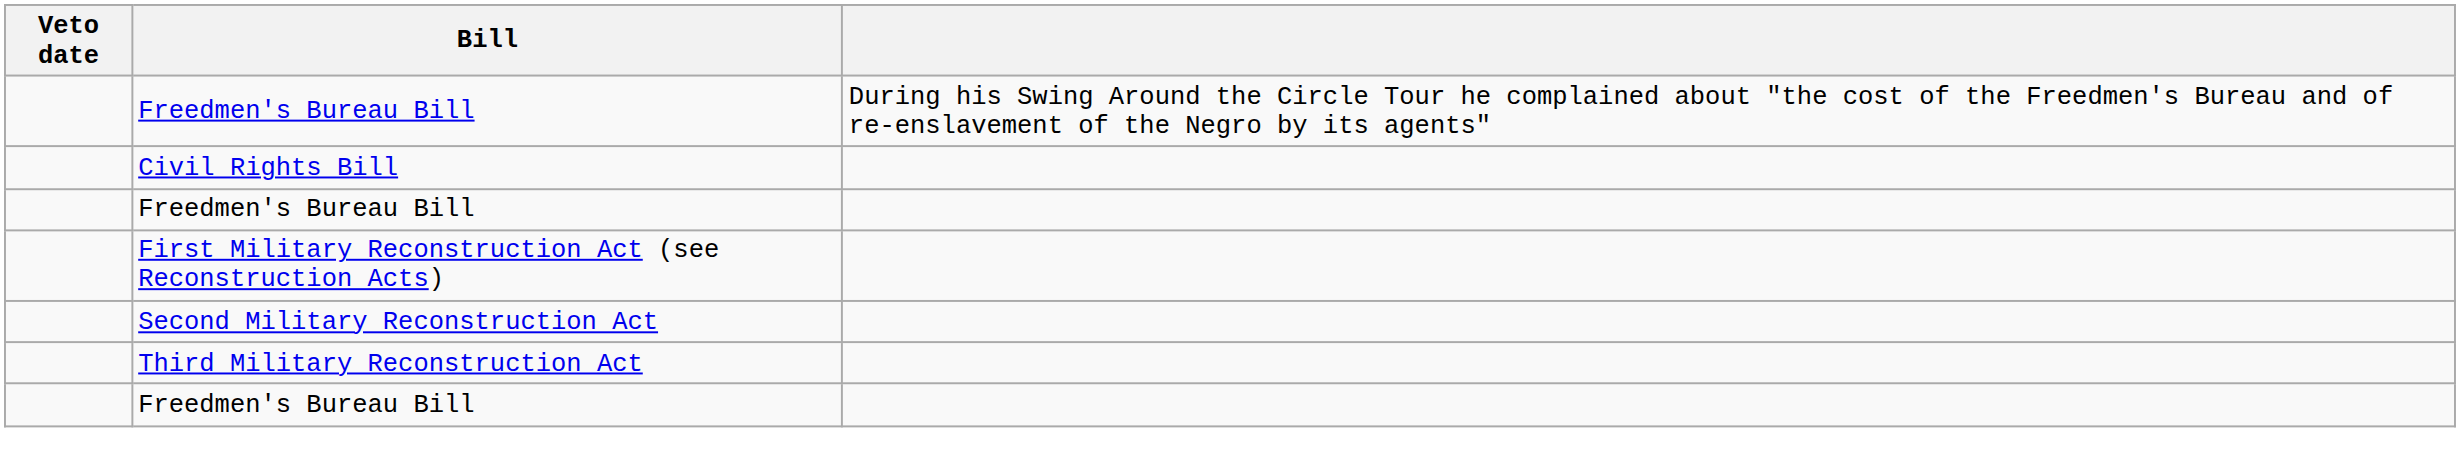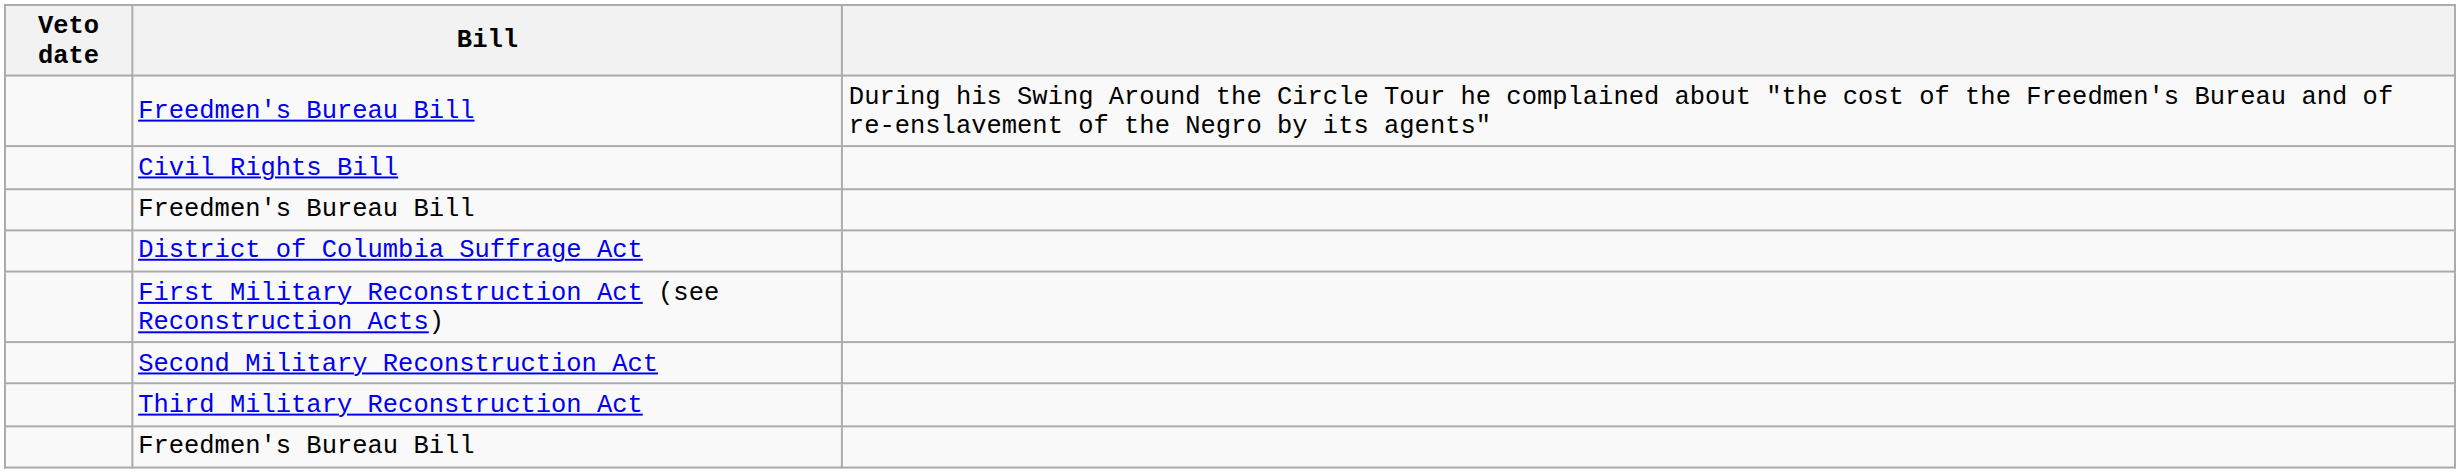 <table class="wikitable sortable">
 <tr>
 <th>Veto date</th>
 <th>Bill</th>
 <th></th>
 </tr>
 <tr>
 <td></td>
 <td><a href='#'>Freedmen's Bureau Bill</a></td>
 <td>During his Swing Around the Circle Tour he complained about "the cost of the Freedmen's Bureau and of re-enslavement of the Negro by its agents"</td>
 </tr>
 <tr>
 <td></td>
 <td><a href='#'>Civil Rights Bill</a></td>
 <td></td>
 </tr>
 <tr>
 <td></td>
 <td>Freedmen's Bureau Bill</td>
 <td></td>
 </tr>
 <tr>
 <td></td>
+<td><a href='#'>District of Columbia Suffrage Act</a></td>
+<td></td>
+</tr>
+<tr>
+<td></td>
 <td><a href='#'>First Military Reconstruction Act</a> (see <a href='#'>Reconstruction Acts</a>)</td>
 <td></td>
 </tr>
 <tr>
 <td></td>
 <td><a href='#'>Second Military Reconstruction Act</a></td>
 <td></td>
 </tr>
 <tr>
 <td></td>
 <td><a href='#'>Third Military Reconstruction Act</a></td>
 <td></td>
 </tr>
 <tr>
 <td></td>
 <td>Freedmen's Bureau Bill</td>
 <td></td>
 </tr>
 </table>
